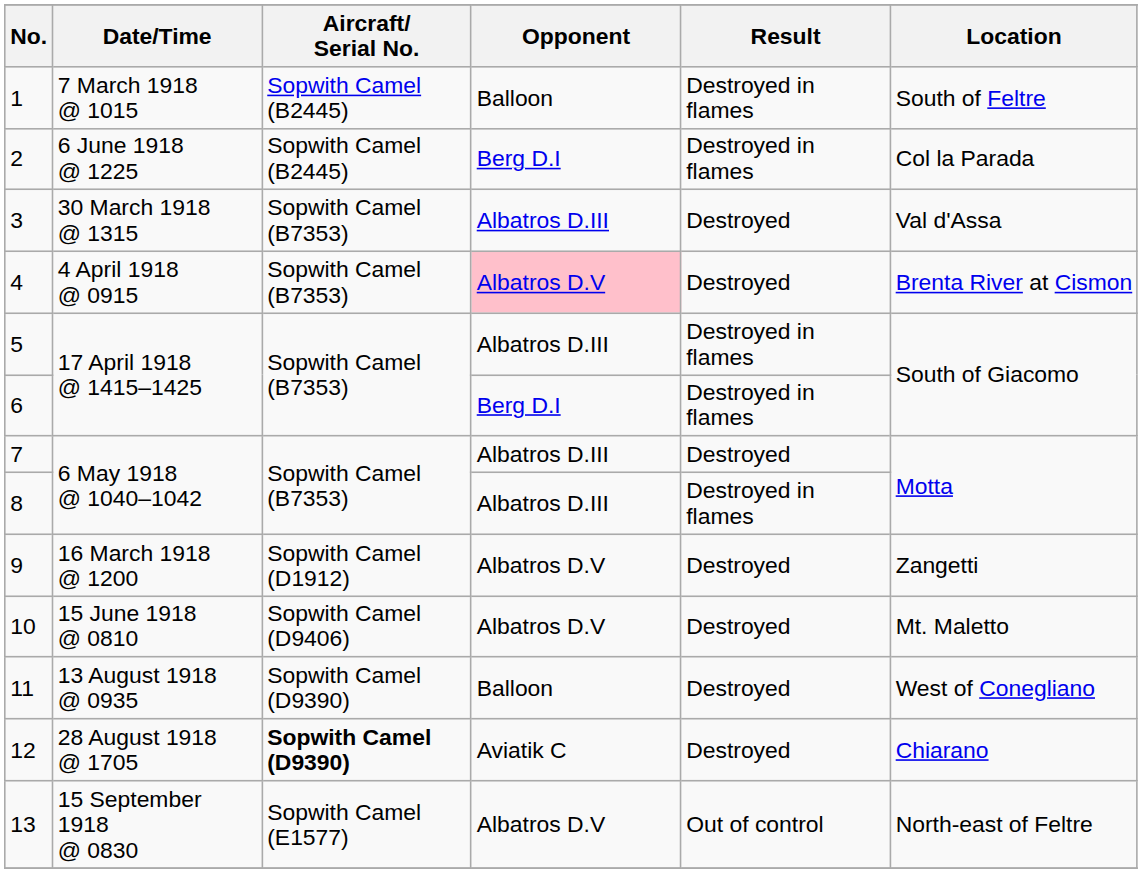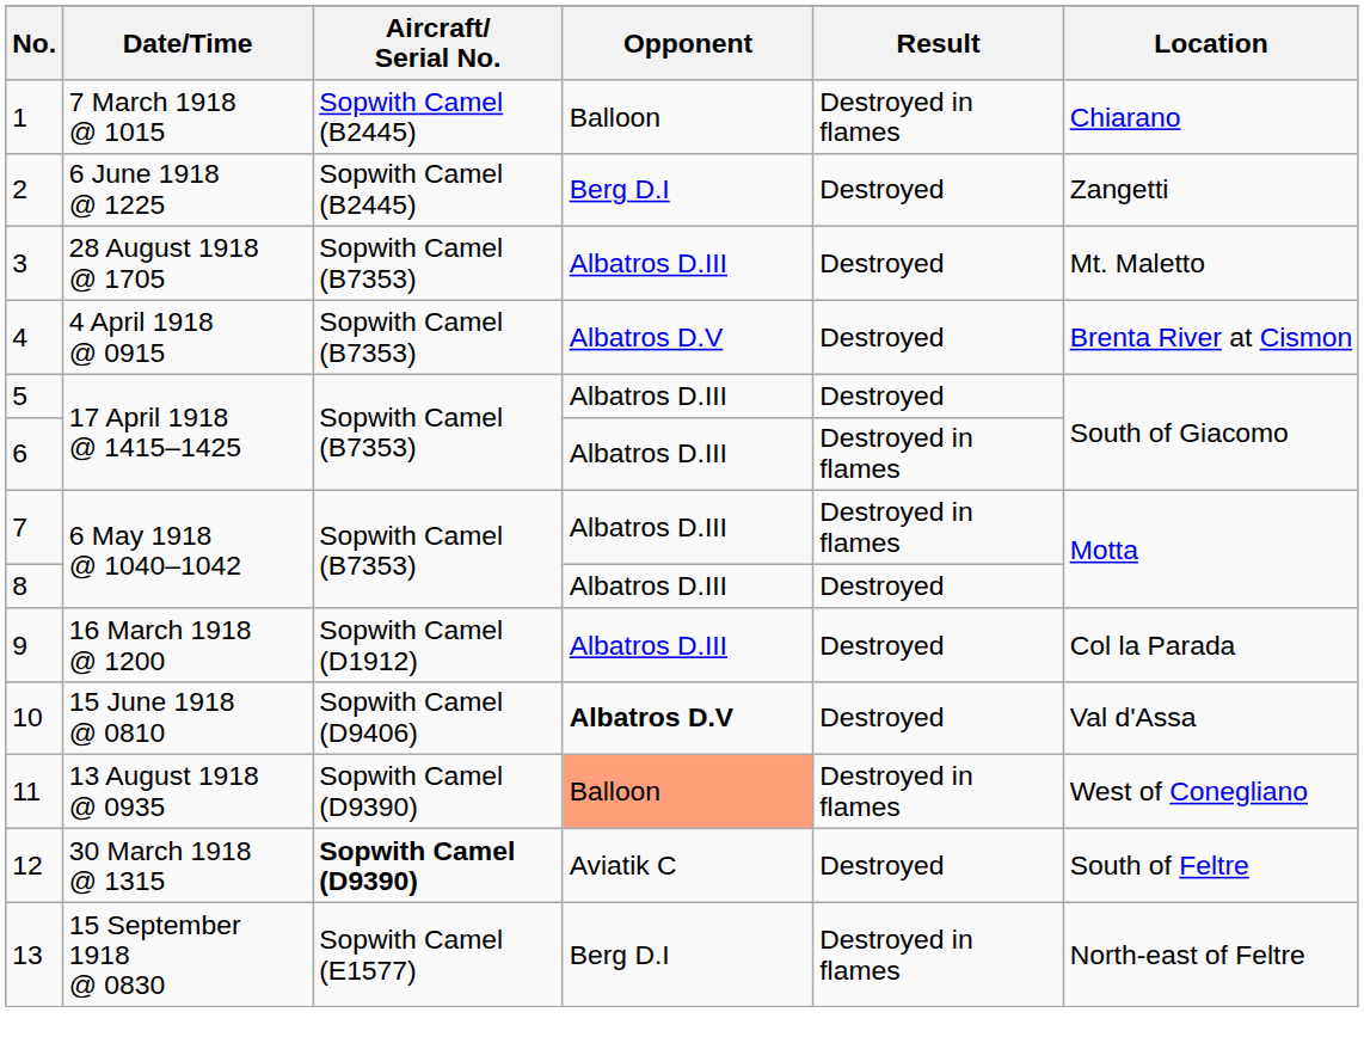 <table class="wikitable" style="font-size:90%;">
 <tr>
 </tr>
 <tr>
 <th>No.</th>
 <th width="125">Date/Time</th>
 <th width="125">Aircraft/<br>Serial No.</th>
 <th width="125">Opponent</th>
 <th width="125">Result</th>
 <th>Location</th>
 </tr>
 <tr>
 <td>1</td>
 <td>7 March 1918<br>@ 1015</td>
 <td><a href='#'>Sopwith Camel</a><br>(B2445)</td>
 <td>Balloon</td>
 <td>Destroyed in flames</td>
-<td>South of <a href='#'>Feltre</a></td>
+<td><a href='#'>Chiarano</a></td>
 </tr>
 <tr>
 <td>2</td>
 <td>6 June 1918<br>@ 1225</td>
 <td>Sopwith Camel<br>(B2445)</td>
 <td><a href='#'>Berg D.I</a></td>
-<td>Destroyed in flames</td>
-<td>Col la Parada</td>
+<td>Destroyed</td>
+<td>Zangetti</td>
 </tr>
 <tr>
 <td>3</td>
-<td>30 March 1918<br>@ 1315</td>
+<td>28 August 1918<br>@ 1705</td>
 <td>Sopwith Camel<br>(B7353)</td>
 <td><a href='#'>Albatros D.III</a></td>
 <td>Destroyed</td>
-<td>Val d'Assa</td>
+<td>Mt. Maletto</td>
 </tr>
 <tr>
 <td>4</td>
 <td>4 April 1918<br>@ 0915</td>
 <td>Sopwith Camel<br>(B7353)</td>
-<td style="background: pink;"><a href='#'>Albatros D.V</a></td>
+<td><a href='#'>Albatros D.V</a></td>
 <td>Destroyed</td>
 <td><a href='#'>Brenta River</a> at <a href='#'>Cismon</a></td>
 </tr>
 <tr>
 <td>5</td>
 <td rowspan="2">17 April 1918<br>@ 1415–1425</td>
 <td rowspan="2">Sopwith Camel<br>(B7353)</td>
 <td>Albatros D.III</td>
-<td>Destroyed in flames</td>
+<td>Destroyed</td>
 <td rowspan="2">South of Giacomo</td>
 </tr>
 <tr>
 <td>6</td>
-<td><a href='#'>Berg D.I</a></td>
+<td>Albatros D.III</td>
 <td>Destroyed in flames</td>
 </tr>
 <tr>
 <td>7</td>
 <td rowspan="2">6 May 1918<br>@ 1040–1042</td>
 <td rowspan="2">Sopwith Camel<br>(B7353)</td>
 <td>Albatros D.III</td>
-<td>Destroyed</td>
+<td>Destroyed in flames</td>
 <td rowspan="2"><a href='#'>Motta</a></td>
 </tr>
 <tr>
 <td>8</td>
 <td>Albatros D.III</td>
-<td>Destroyed in flames</td>
+<td>Destroyed</td>
 </tr>
 <tr>
 <td>9</td>
 <td>16 March 1918<br>@ 1200</td>
 <td>Sopwith Camel<br>(D1912)</td>
-<td>Albatros D.V</td>
+<td><a href='#'>Albatros D.III</a></td>
 <td>Destroyed</td>
-<td>Zangetti</td>
+<td>Col la Parada</td>
 </tr>
 <tr>
 <td>10</td>
 <td>15 June 1918<br>@ 0810</td>
 <td>Sopwith Camel<br>(D9406)</td>
-<td>Albatros D.V</td>
+<td><strong>Albatros D.V</strong></td>
 <td>Destroyed</td>
-<td>Mt. Maletto</td>
+<td>Val d'Assa</td>
 </tr>
 <tr>
 <td>11</td>
 <td>13 August 1918<br>@ 0935</td>
 <td>Sopwith Camel<br>(D9390)</td>
-<td>Balloon</td>
-<td>Destroyed</td>
+<td style="background: lightsalmon;">Balloon</td>
+<td>Destroyed in flames</td>
 <td>West of <a href='#'>Conegliano</a></td>
 </tr>
 <tr>
 <td>12</td>
-<td>28 August 1918<br>@ 1705</td>
+<td>30 March 1918<br>@ 1315</td>
 <td><strong>Sopwith Camel<br>(D9390)</strong></td>
 <td>Aviatik C</td>
 <td>Destroyed</td>
-<td><a href='#'>Chiarano</a></td>
+<td>South of <a href='#'>Feltre</a></td>
 </tr>
 <tr>
 <td>13</td>
 <td>15 September 1918<br>@ 0830</td>
 <td>Sopwith Camel<br>(E1577)</td>
-<td>Albatros D.V</td>
-<td>Out of control</td>
+<td>Berg D.I</td>
+<td>Destroyed in flames</td>
 <td>North-east of Feltre</td>
 </tr>
 <tr>
 </tr>
 </table>
